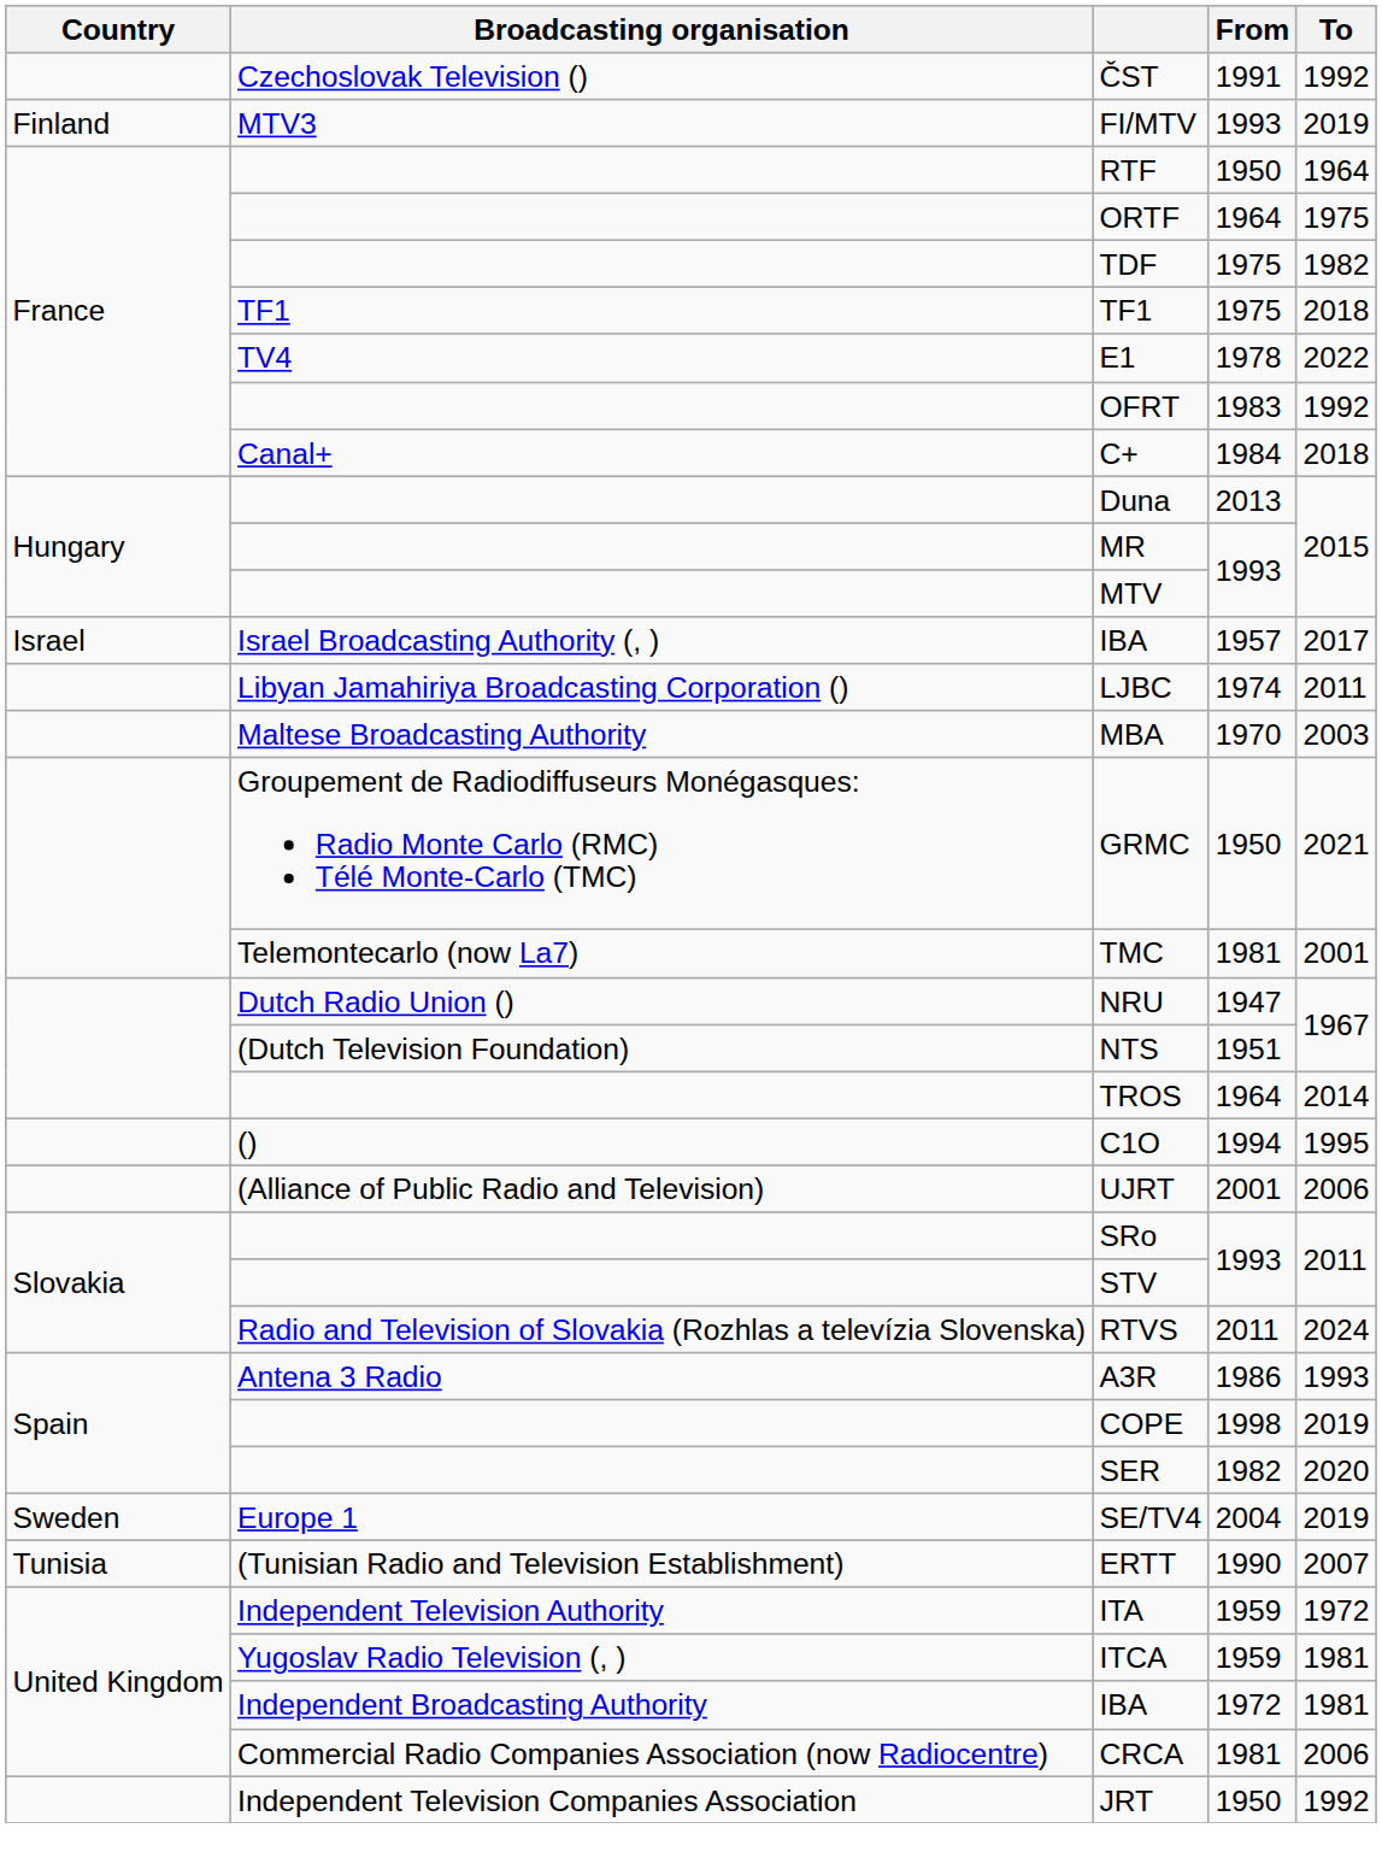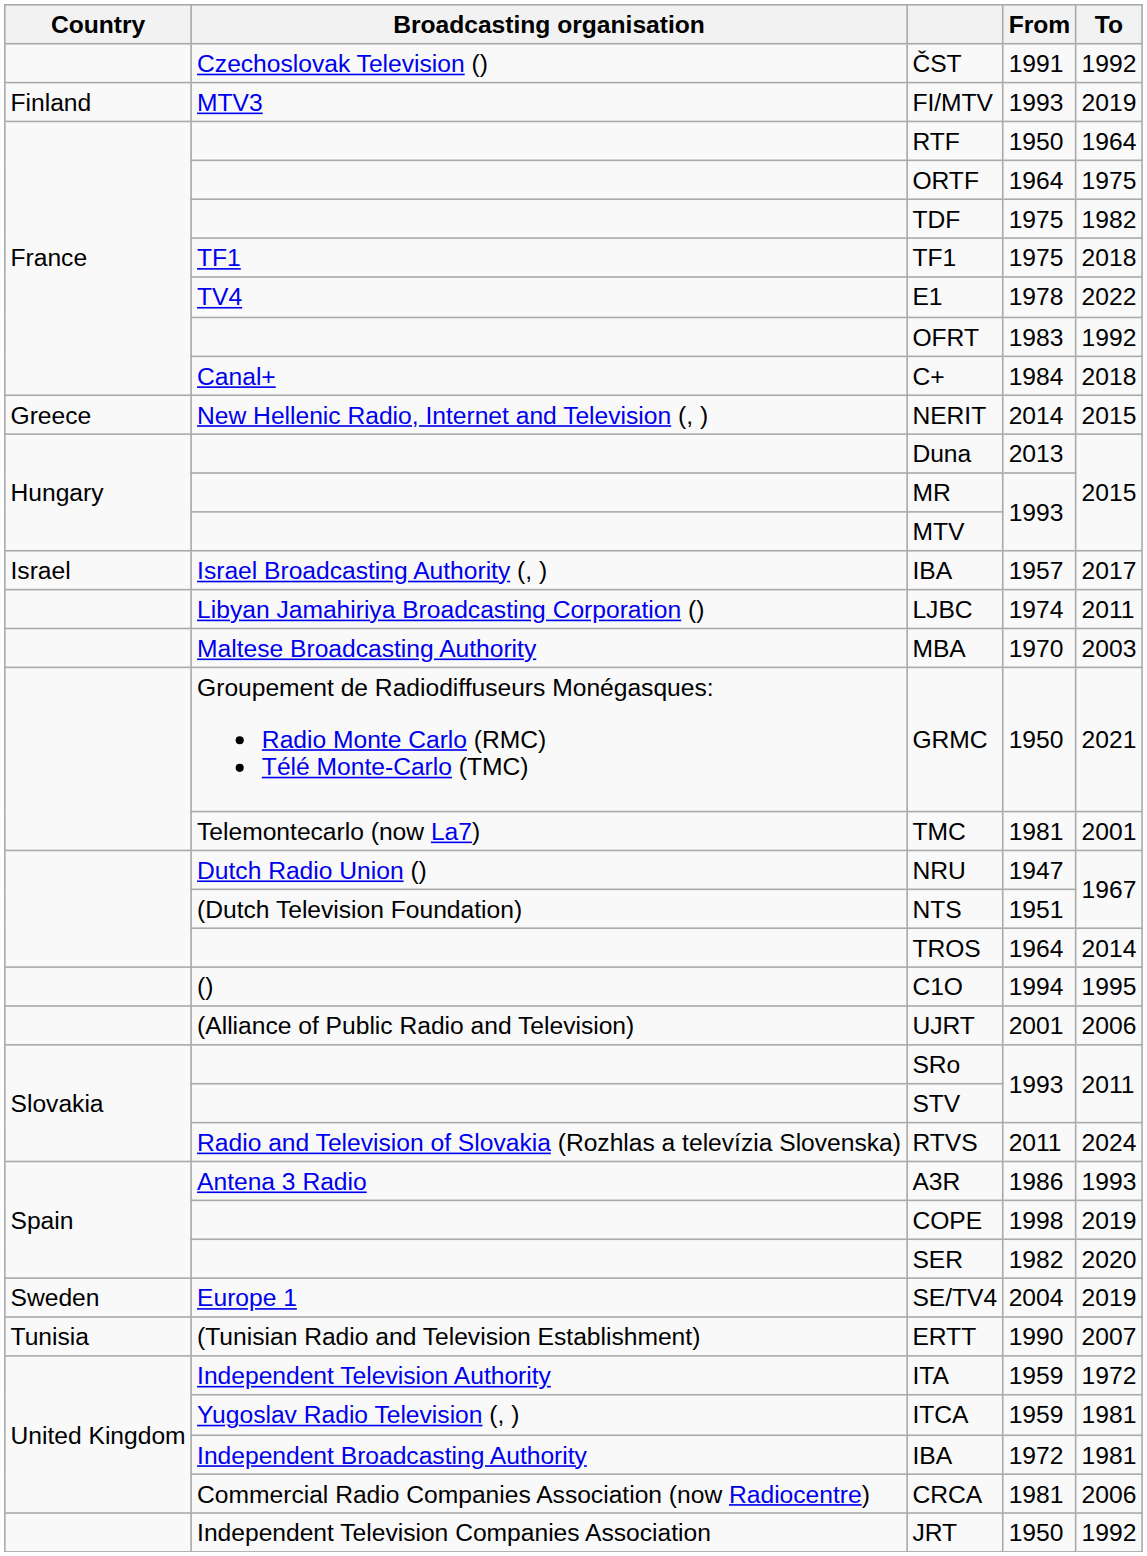 <table class="wikitable sortable" style="font-size:95%">
 <tr>
 <th>Country</th>
 <th>Broadcasting organisation</th>
 <th></th>
 <th>From</th>
 <th>To</th>
 </tr>
 <tr>
 <td></td>
 <td><a href='#'>Czechoslovak Television</a> ()</td>
 <td>ČST</td>
 <td>1991</td>
 <td>1992</td>
 </tr>
 <tr>
 <td> Finland</td>
 <td><a href='#'>MTV3</a></td>
 <td>FI/MTV</td>
 <td>1993</td>
 <td>2019</td>
 </tr>
 <tr>
 <td rowspan="7"> France</td>
 <td></td>
 <td>RTF</td>
 <td>1950</td>
 <td>1964</td>
 </tr>
 <tr>
 <td></td>
 <td>ORTF</td>
 <td>1964</td>
 <td>1975</td>
 </tr>
 <tr>
 <td></td>
 <td>TDF</td>
 <td>1975</td>
 <td>1982</td>
 </tr>
 <tr>
 <td><a href='#'>TF1</a></td>
 <td>TF1</td>
 <td>1975</td>
 <td>2018</td>
 </tr>
 <tr>
 <td><a href='#'>TV4</a></td>
 <td>E1</td>
 <td>1978</td>
 <td>2022</td>
 </tr>
 <tr>
 <td></td>
 <td>OFRT</td>
 <td>1983</td>
 <td>1992</td>
 </tr>
 <tr>
 <td><a href='#'>Canal+</a></td>
 <td>C+</td>
 <td>1984</td>
 <td>2018</td>
+</tr>
+<tr>
+<td> Greece</td>
+<td><a href='#'>New Hellenic Radio, Internet and Television</a> (, )</td>
+<td>NERIT</td>
+<td>2014</td>
+<td>2015</td>
 </tr>
 <tr>
 <td rowspan=3> Hungary</td>
 <td></td>
 <td>Duna</td>
 <td>2013</td>
 <td rowspan=3>2015</td>
 </tr>
 <tr>
 <td></td>
 <td>MR</td>
 <td rowspan=2>1993</td>
 </tr>
 <tr>
 <td></td>
 <td>MTV</td>
 </tr>
 <tr>
 <td> Israel</td>
 <td><a href='#'>Israel Broadcasting Authority</a> (, )</td>
 <td>IBA</td>
 <td>1957</td>
 <td>2017</td>
 </tr>
 <tr>
 <td></td>
 <td><a href='#'>Libyan Jamahiriya Broadcasting Corporation</a> ()</td>
 <td>LJBC</td>
 <td>1974</td>
 <td>2011</td>
 </tr>
 <tr>
 <td></td>
 <td><a href='#'>Maltese Broadcasting Authority</a></td>
 <td>MBA</td>
 <td>1970</td>
 <td>2003</td>
 </tr>
 <tr>
 <td rowspan="2"></td>
 <td>Groupement de Radiodiffuseurs Monégasques:<br><ul><li><a href='#'>Radio Monte Carlo</a> (RMC)</li><li><a href='#'>Télé Monte-Carlo</a> (TMC)</li></ul></td>
 <td>GRMC</td>
 <td>1950</td>
 <td>2021</td>
 </tr>
 <tr>
 <td>Telemontecarlo (now <a href='#'>La7</a>)</td>
 <td>TMC</td>
 <td>1981</td>
 <td>2001</td>
 </tr>
 <tr>
 <td rowspan="3"></td>
 <td><a href='#'>Dutch Radio Union</a> ()</td>
 <td>NRU</td>
 <td>1947</td>
 <td rowspan="2">1967</td>
 </tr>
 <tr>
 <td> (Dutch Television Foundation)</td>
 <td>NTS</td>
 <td>1951</td>
 </tr>
 <tr>
 <td></td>
 <td>TROS</td>
 <td>1964</td>
 <td>2014</td>
 </tr>
 <tr>
 <td></td>
 <td> ()</td>
 <td>C1O</td>
 <td>1994</td>
 <td>1995</td>
 </tr>
 <tr>
 <td></td>
 <td> (Alliance of Public Radio and Television)</td>
 <td>UJRT</td>
 <td>2001</td>
 <td>2006</td>
 </tr>
 <tr>
 <td rowspan=3> Slovakia</td>
 <td></td>
 <td>SRo</td>
 <td rowspan=2>1993</td>
 <td rowspan=2>2011</td>
 </tr>
 <tr>
 <td></td>
 <td>STV</td>
 </tr>
 <tr>
 <td><a href='#'>Radio and Television of Slovakia</a> (Rozhlas a televízia Slovenska)</td>
 <td>RTVS</td>
 <td>2011</td>
 <td>2024</td>
 </tr>
 <tr>
 <td rowspan=3> Spain</td>
 <td><a href='#'>Antena 3 Radio</a></td>
 <td>A3R</td>
 <td>1986</td>
 <td>1993</td>
 </tr>
 <tr>
 <td></td>
 <td>COPE</td>
 <td>1998</td>
 <td>2019</td>
 </tr>
 <tr>
 <td></td>
 <td>SER</td>
 <td>1982</td>
 <td>2020</td>
 </tr>
 <tr>
 <td> Sweden</td>
 <td><a href='#'>Europe 1</a></td>
 <td>SE/TV4</td>
 <td>2004</td>
 <td>2019</td>
 </tr>
 <tr>
 <td> Tunisia</td>
 <td> (Tunisian Radio and Television Establishment)</td>
 <td>ERTT</td>
 <td>1990</td>
 <td>2007</td>
 </tr>
 <tr>
 <td rowspan="4"> United Kingdom</td>
 <td><a href='#'>Independent Television Authority</a></td>
 <td>ITA</td>
 <td>1959</td>
 <td>1972</td>
 </tr>
 <tr>
 <td><a href='#'>Yugoslav Radio Television</a> (, )</td>
 <td>ITCA</td>
 <td>1959</td>
 <td>1981</td>
 </tr>
 <tr>
 <td><a href='#'>Independent Broadcasting Authority</a></td>
 <td>IBA</td>
 <td>1972</td>
 <td>1981</td>
 </tr>
 <tr>
 <td>Commercial Radio Companies Association (now <a href='#'>Radiocentre</a>)</td>
 <td>CRCA</td>
 <td>1981</td>
 <td>2006</td>
 </tr>
 <tr>
 <td></td>
 <td>Independent Television Companies Association</td>
 <td>JRT</td>
 <td>1950</td>
 <td>1992</td>
 </tr>
 </table>
